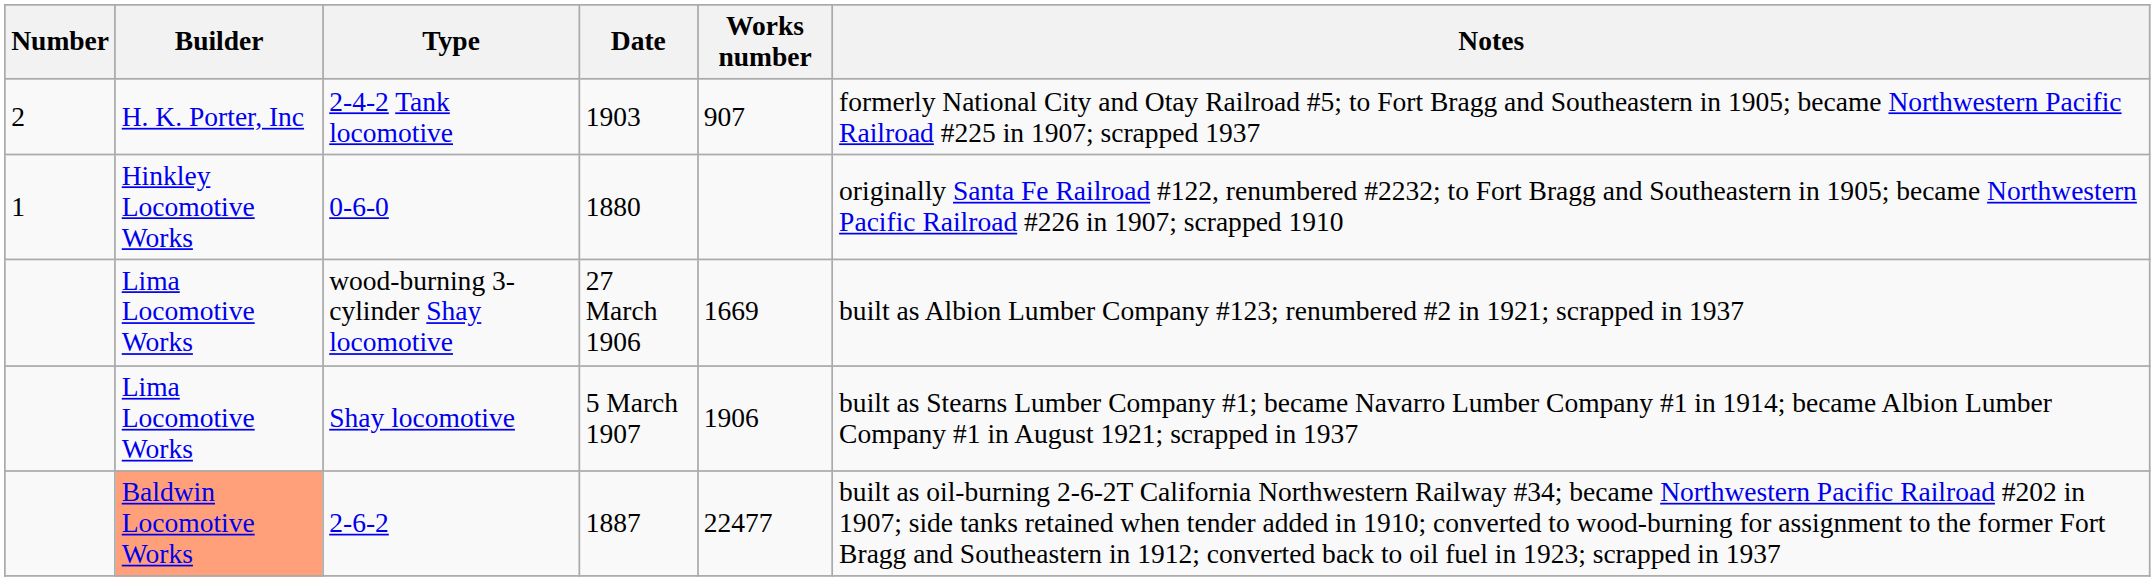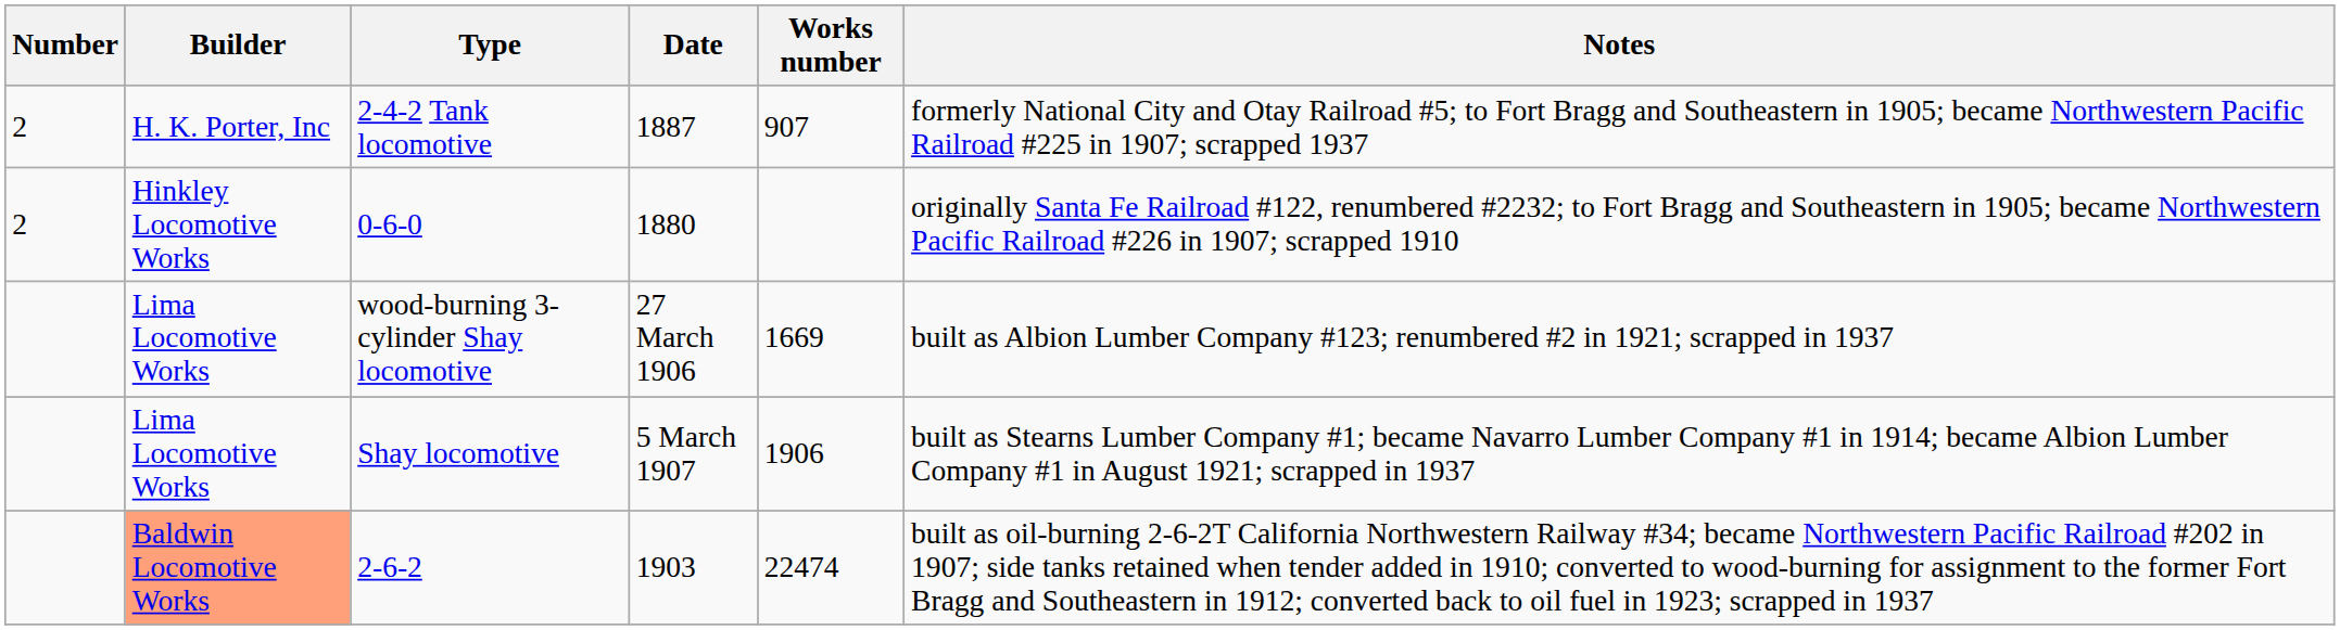 <table class="wikitable">
 <tr>
 <th>Number</th>
 <th>Builder</th>
 <th>Type</th>
 <th>Date</th>
 <th>Works number</th>
 <th>Notes</th>
 </tr>
 <tr>
 <td>2</td>
 <td><a href='#'>H. K. Porter, Inc</a></td>
 <td><a href='#'>2-4-2</a> <a href='#'>Tank locomotive</a></td>
-<td>1903</td>
+<td>1887</td>
 <td>907</td>
 <td>formerly National City and Otay Railroad #5; to Fort Bragg and Southeastern in 1905; became <a href='#'>Northwestern Pacific Railroad</a> #225 in 1907; scrapped 1937</td>
 </tr>
 <tr>
-<td>1</td>
+<td>2</td>
 <td><a href='#'>Hinkley Locomotive Works</a></td>
 <td><a href='#'>0-6-0</a></td>
 <td>1880</td>
 <td></td>
 <td>originally <a href='#'>Santa Fe Railroad</a> #122, renumbered #2232; to Fort Bragg and Southeastern in 1905; became <a href='#'>Northwestern Pacific Railroad</a> #226 in 1907; scrapped 1910</td>
 </tr>
 <tr>
 <td></td>
 <td><a href='#'>Lima Locomotive Works</a></td>
 <td>wood-burning 3-cylinder <a href='#'>Shay locomotive</a></td>
 <td>27 March 1906</td>
 <td>1669</td>
 <td>built as Albion Lumber Company #123; renumbered #2 in 1921; scrapped in 1937</td>
 </tr>
 <tr>
 <td></td>
 <td><a href='#'>Lima Locomotive Works</a></td>
 <td><a href='#'>Shay locomotive</a></td>
 <td>5 March 1907</td>
 <td>1906</td>
 <td>built as Stearns Lumber Company #1; became Navarro Lumber Company #1 in 1914; became Albion Lumber Company #1 in August 1921; scrapped in 1937</td>
 </tr>
 <tr>
 <td></td>
 <td style="background: lightsalmon;"><a href='#'>Baldwin Locomotive Works</a></td>
 <td><a href='#'>2-6-2</a></td>
-<td>1887</td>
-<td>22477</td>
+<td>1903</td>
+<td>22474</td>
 <td>built as oil-burning 2-6-2T California Northwestern Railway #34; became <a href='#'>Northwestern Pacific Railroad</a> #202 in 1907; side tanks retained when tender added in 1910; converted to wood-burning for assignment to the former Fort Bragg and Southeastern in 1912; converted back to oil fuel in 1923; scrapped in 1937</td>
 </tr>
 </table>
